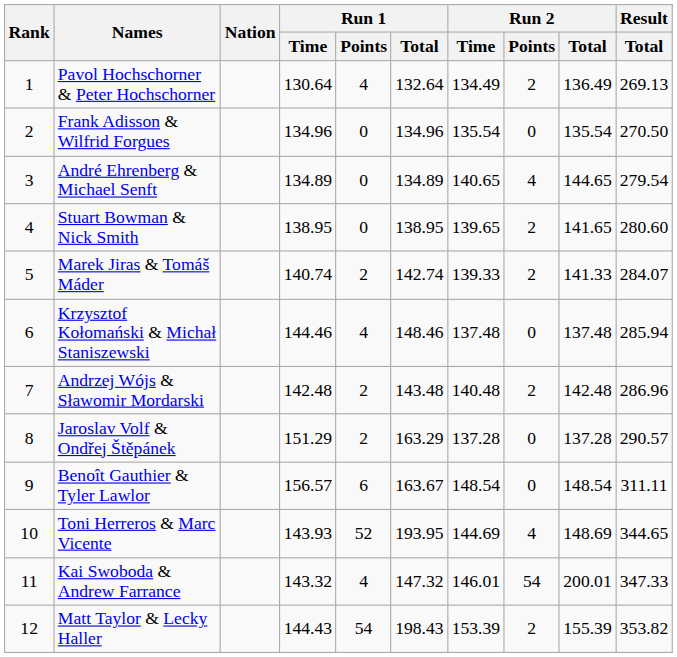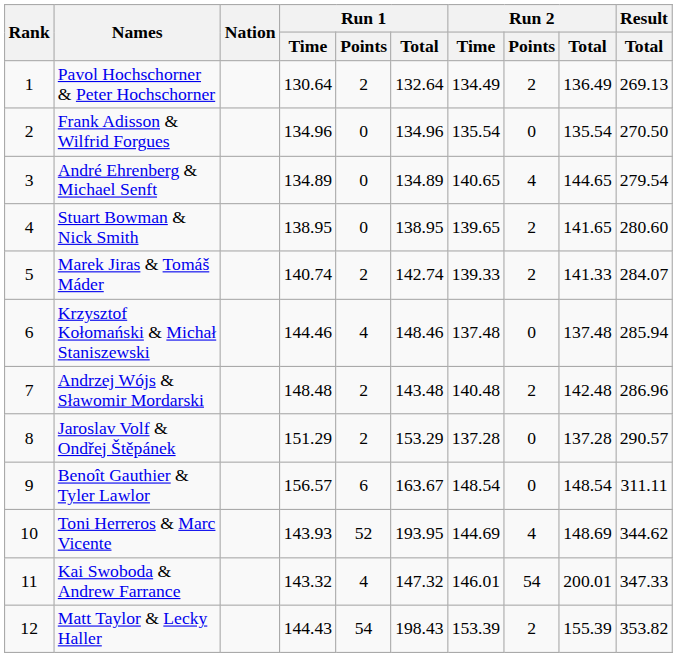 <table class="wikitable sortable" style="text-align:center">
 <tr>
 <th rowspan=2>Rank</th>
 <th rowspan=2>Names</th>
 <th rowspan=2>Nation</th>
 <th colspan=3>Run 1</th>
 <th colspan=3>Run 2</th>
 <th>Result</th>
 </tr>
 <tr>
 <th>Time</th>
 <th>Points</th>
 <th>Total</th>
 <th>Time</th>
 <th>Points</th>
 <th>Total</th>
 <th>Total</th>
 </tr>
 <tr>
 <td>1</td>
 <td align=left><a href='#'>Pavol Hochschorner</a> & <a href='#'>Peter Hochschorner</a></td>
 <td align=left></td>
 <td>130.64</td>
-<td>4</td>
+<td>2</td>
 <td>132.64</td>
 <td>134.49</td>
 <td>2</td>
 <td>136.49</td>
 <td>269.13</td>
 </tr>
 <tr>
 <td>2</td>
 <td align=left><a href='#'>Frank Adisson</a> & <a href='#'>Wilfrid Forgues</a></td>
 <td align=left></td>
 <td>134.96</td>
 <td>0</td>
 <td>134.96</td>
 <td>135.54</td>
 <td>0</td>
 <td>135.54</td>
 <td>270.50</td>
 </tr>
 <tr>
 <td>3</td>
 <td align=left><a href='#'>André Ehrenberg</a> & <a href='#'>Michael Senft</a></td>
 <td align=left></td>
 <td>134.89</td>
 <td>0</td>
 <td>134.89</td>
 <td>140.65</td>
 <td>4</td>
 <td>144.65</td>
 <td>279.54</td>
 </tr>
 <tr>
 <td>4</td>
 <td align=left><a href='#'>Stuart Bowman</a> & <a href='#'>Nick Smith</a></td>
 <td align=left></td>
 <td>138.95</td>
 <td>0</td>
 <td>138.95</td>
 <td>139.65</td>
 <td>2</td>
 <td>141.65</td>
 <td>280.60</td>
 </tr>
 <tr>
 <td>5</td>
 <td align=left><a href='#'>Marek Jiras</a> & <a href='#'>Tomáš Máder</a></td>
 <td align=left></td>
 <td>140.74</td>
 <td>2</td>
 <td>142.74</td>
 <td>139.33</td>
 <td>2</td>
 <td>141.33</td>
 <td>284.07</td>
 </tr>
 <tr>
 <td>6</td>
 <td align=left><a href='#'>Krzysztof Kołomański</a> & <a href='#'>Michał Staniszewski</a></td>
 <td align=left></td>
 <td>144.46</td>
 <td>4</td>
 <td>148.46</td>
 <td>137.48</td>
 <td>0</td>
 <td>137.48</td>
 <td>285.94</td>
 </tr>
 <tr>
 <td>7</td>
 <td align=left><a href='#'>Andrzej Wójs</a> & <a href='#'>Sławomir Mordarski</a></td>
 <td align=left></td>
-<td>142.48</td>
+<td>148.48</td>
 <td>2</td>
 <td>143.48</td>
 <td>140.48</td>
 <td>2</td>
 <td>142.48</td>
 <td>286.96</td>
 </tr>
 <tr>
 <td>8</td>
 <td align=left><a href='#'>Jaroslav Volf</a> & <a href='#'>Ondřej Štěpánek</a></td>
 <td align=left></td>
 <td>151.29</td>
 <td>2</td>
-<td>163.29</td>
+<td>153.29</td>
 <td>137.28</td>
 <td>0</td>
 <td>137.28</td>
 <td>290.57</td>
 </tr>
 <tr>
 <td>9</td>
 <td align=left><a href='#'>Benoît Gauthier</a> & <a href='#'>Tyler Lawlor</a></td>
 <td align=left></td>
 <td>156.57</td>
 <td>6</td>
 <td>163.67</td>
 <td>148.54</td>
 <td>0</td>
 <td>148.54</td>
 <td>311.11</td>
 </tr>
 <tr>
 <td>10</td>
 <td align=left><a href='#'>Toni Herreros</a> & <a href='#'>Marc Vicente</a></td>
 <td align=left></td>
 <td>143.93</td>
 <td>52</td>
 <td>193.95</td>
 <td>144.69</td>
 <td>4</td>
 <td>148.69</td>
-<td>344.65</td>
+<td>344.62</td>
 </tr>
 <tr>
 <td>11</td>
 <td align=left><a href='#'>Kai Swoboda</a> & <a href='#'>Andrew Farrance</a></td>
 <td align=left></td>
 <td>143.32</td>
 <td>4</td>
 <td>147.32</td>
 <td>146.01</td>
 <td>54</td>
 <td>200.01</td>
 <td>347.33</td>
 </tr>
 <tr>
 <td>12</td>
 <td align=left><a href='#'>Matt Taylor</a> & <a href='#'>Lecky Haller</a></td>
 <td align=left></td>
 <td>144.43</td>
 <td>54</td>
 <td>198.43</td>
 <td>153.39</td>
 <td>2</td>
 <td>155.39</td>
 <td>353.82</td>
 </tr>
 </table>
